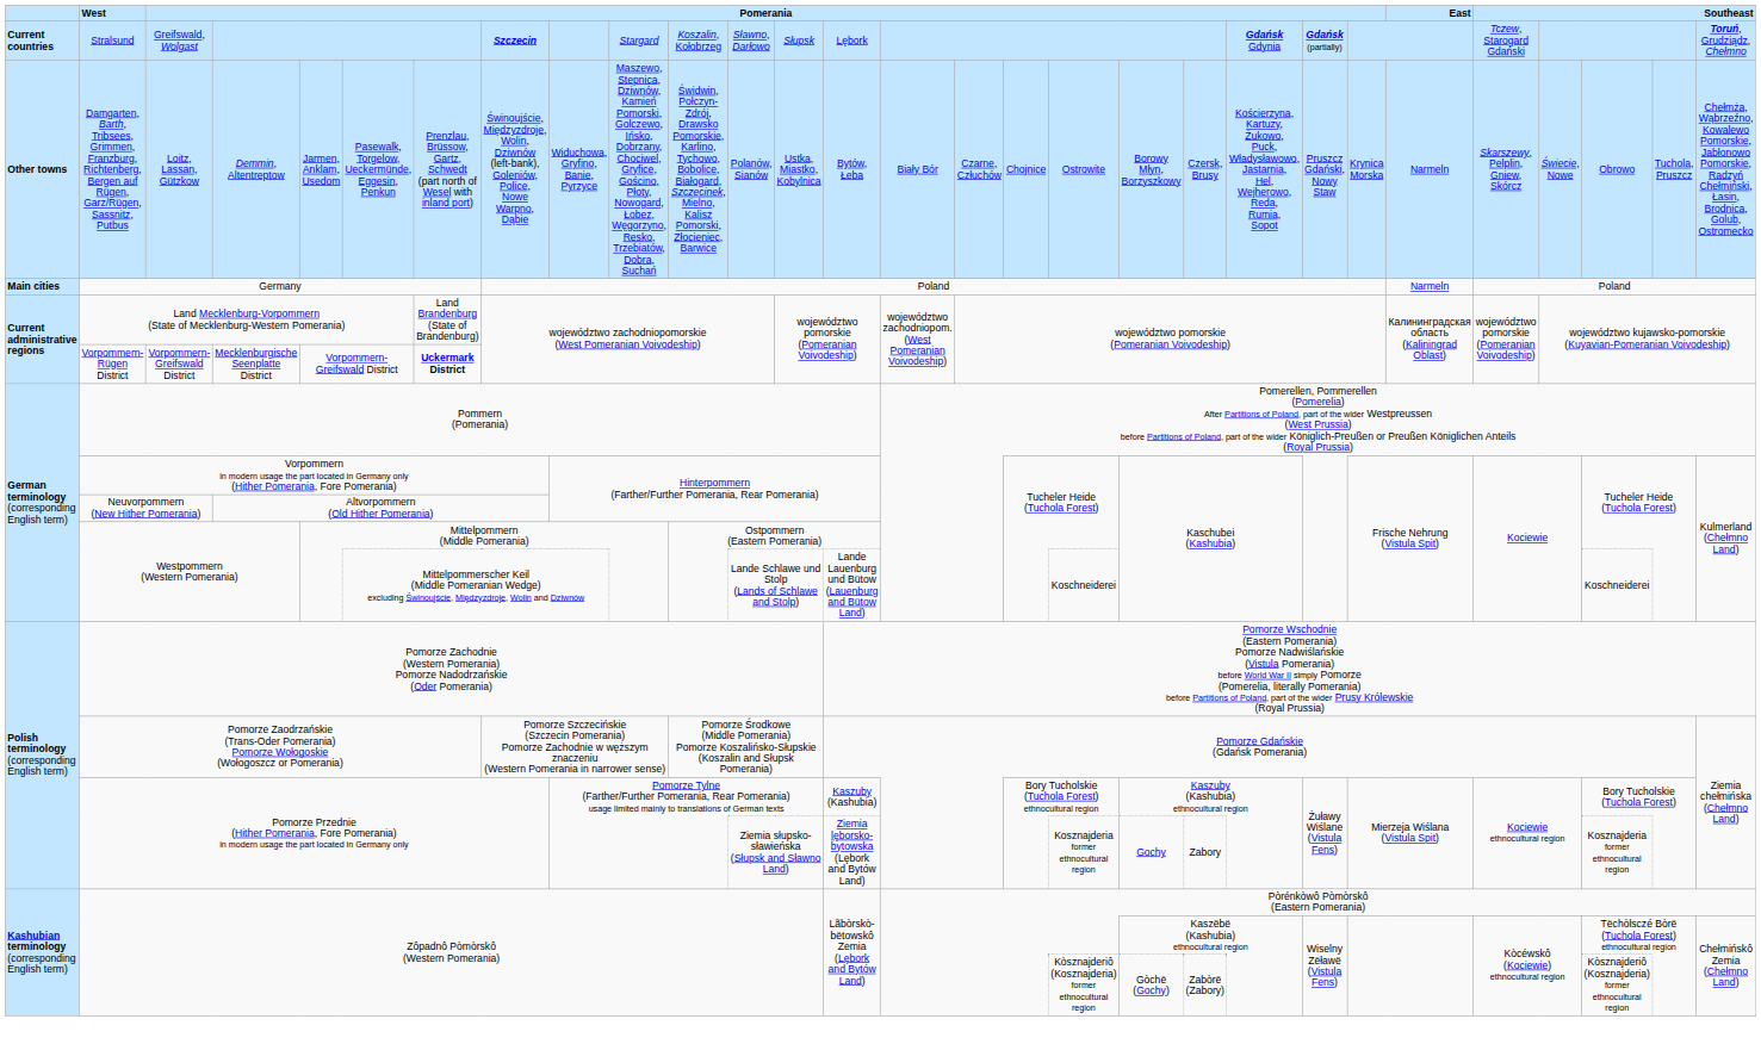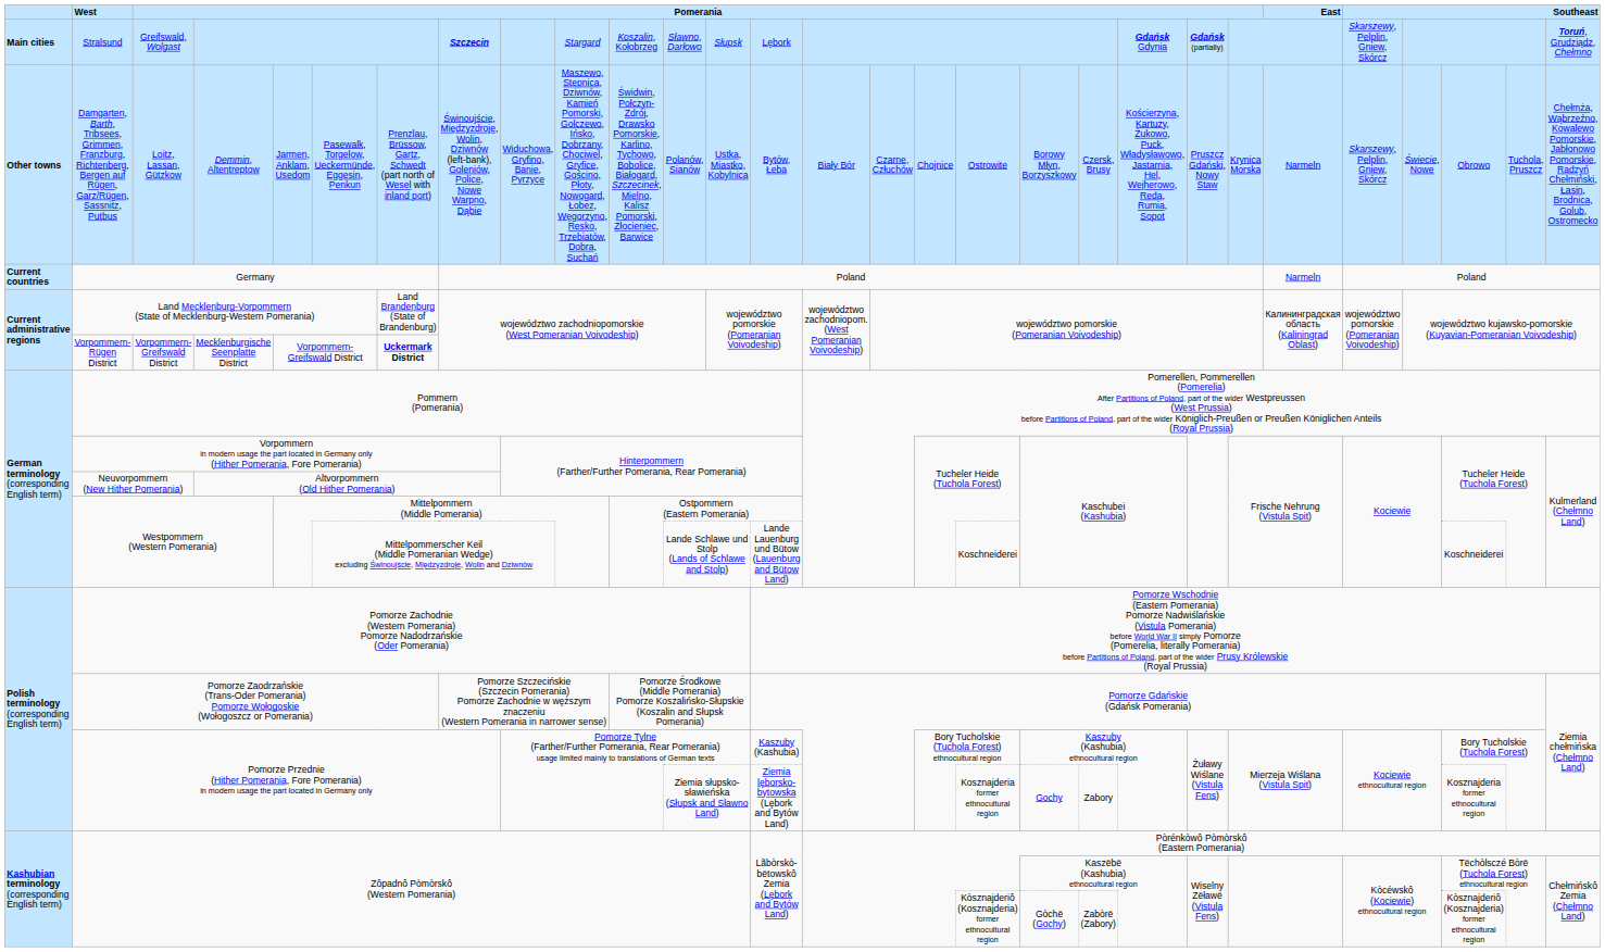 <table class=wikitable style="font-size:85%">
 <tr style="background:#c2e6ff;">
 <td></td>
 <td align="left"><strong> West</strong></td>
 <td colspan="21" style="text-align:center;"><strong>Pomerania</strong></td>
 <td align="right"><strong>East</strong></td>
 <td colspan="5" align="right"><strong>Southeast</strong></td>
 </tr>
 <tr style="text-align:center;" bgcolor="#C2E6FF">
-<td style="background:#c2e6ff; text-align:left;"><strong>Current countries</strong></td>
+<td style="background:#c2e6ff; text-align:left"><strong>Main cities</strong></td>
 <td><a href='#'>Stralsund</a></td>
 <td><a href='#'>Greifswald</a>,<br><em><a href='#'>Wolgast</a></em></td>
 <td colspan="4"></td>
 <td><strong><em><a href='#'>Szczecin</a></em></strong></td>
 <td></td>
 <td><em><a href='#'>Stargard</a></em></td>
 <td><em><a href='#'>Koszalin</a></em>,<br><a href='#'>Kołobrzeg</a></td>
 <td><em><a href='#'>Sławno</a></em>,<br><em><a href='#'>Darłowo</a></em></td>
 <td><em><a href='#'>Słupsk</a></em></td>
 <td><a href='#'>Lębork</a></td>
 <td colspan="6"></td>
 <td><strong><em><a href='#'>Gdańsk</a></em></strong><br><a href='#'>Gdynia</a></td>
 <td><strong><em><a href='#'>Gdańsk</a></em></strong><br><small>(partially)</small></td>
 <td colspan="2"></td>
-<td><em><a href='#'>Tczew</a></em>,<br><a href='#'>Starogard Gdański</a></td>
+<td><em><a href='#'>Skarszewy</a></em>,<br><a href='#'>Pelplin</a>,<br><a href='#'>Gniew</a>,<br><a href='#'>Skórcz</a></td>
 <td colspan="3"></td>
 <td><strong><em><a href='#'>Toruń</a></em></strong>,<br><a href='#'>Grudziądz</a>,<br><em><a href='#'>Chełmno</a></em></td>
 </tr>
 <tr style="text-align:center;" bgcolor="#C2E6FF">
 <td style="background:#c2e6ff; text-align:left"><strong>Other towns</strong></td>
 <td><a href='#'>Damgarten</a>,<br><em><a href='#'>Barth</a></em>,<br> <a href='#'>Tribsees</a>,<br><a href='#'>Grimmen</a>,<br><a href='#'>Franzburg</a>,<br><a href='#'>Richtenberg</a>,<br><a href='#'>Bergen auf Rügen</a>,<br><a href='#'>Garz/Rügen</a>, <br><a href='#'>Sassnitz</a>,<br><a href='#'>Putbus</a></td>
 <td><a href='#'>Loitz</a>,<br><a href='#'>Lassan</a>,<br><a href='#'>Gützkow</a></td>
 <td><em><a href='#'>Demmin</a></em>,<br><a href='#'>Altentreptow</a></td>
 <td><a href='#'>Jarmen</a>,<br><a href='#'>Anklam</a>,<br><a href='#'>Usedom</a></td>
 <td><a href='#'>Pasewalk</a>,<br><a href='#'>Torgelow</a>,<br><a href='#'>Ueckermünde</a>,<br><a href='#'>Eggesin</a>,<br><a href='#'>Penkun</a></td>
 <td><a href='#'>Prenzlau</a>,<br><a href='#'>Brüssow</a>,<br><a href='#'>Gartz</a>,<br><a href='#'>Schwedt</a> (part north of <a href='#'>Wesel</a> with <a href='#'>inland port</a>)</td>
 <td><a href='#'>Świnoujście</a>,<br> <a href='#'>Międzyzdroje</a>,<br><a href='#'>Wolin</a>,<br> <a href='#'>Dziwnów</a> (left-bank),<br><a href='#'>Goleniów</a>,<br><a href='#'>Police</a>,<br><a href='#'>Nowe Warpno</a>,<br><a href='#'>Dąbie</a></td>
 <td><a href='#'>Widuchowa</a>, <br><a href='#'>Gryfino</a>, <br><a href='#'>Banie</a>,<br><a href='#'>Pyrzyce</a></td>
 <td><a href='#'>Maszewo</a>,<br><a href='#'>Stepnica</a>,<br><a href='#'>Dziwnów</a>,<br><a href='#'>Kamień Pomorski</a>,<br> <a href='#'>Golczewo</a>,<br><a href='#'>Ińsko</a>,<br><a href='#'>Dobrzany</a>,<br><a href='#'>Chociwel</a>, <br><a href='#'>Gryfice</a>, <br> <a href='#'>Gościno</a>, <br><a href='#'>Płoty</a>, <br><a href='#'>Nowogard</a>,<br><a href='#'>Łobez</a>,<br><a href='#'>Węgorzyno</a>,<br><a href='#'>Resko</a>,<br><a href='#'>Trzebiatów</a>,<br><a href='#'>Dobra</a>,<br><a href='#'>Suchań</a></td>
 <td><a href='#'>Świdwin</a>,<br><a href='#'>Połczyn-Zdrój</a>,<br><a href='#'>Drawsko Pomorskie</a>,<br><a href='#'>Karlino</a>,<br><a href='#'>Tychowo</a>,<br><a href='#'>Bobolice</a>,<br><a href='#'>Białogard</a>,<br><em><a href='#'>Szczecinek</a></em>,<br><a href='#'>Mielno</a>,<br><a href='#'>Kalisz Pomorski</a>,<br><a href='#'>Złocieniec</a>,<br><a href='#'>Barwice</a></td>
 <td><a href='#'>Polanów</a>,<br><a href='#'>Sianów</a></td>
 <td><a href='#'>Ustka</a>,<br><a href='#'>Miastko</a>,<br><a href='#'>Kobylnica</a></td>
 <td><a href='#'>Bytów</a>,<br><a href='#'>Łeba</a></td>
 <td><a href='#'>Biały Bór</a></td>
 <td><a href='#'>Czarne</a>,<br><a href='#'>Człuchów</a></td>
 <td><a href='#'>Chojnice</a></td>
 <td><a href='#'>Ostrowite</a></td>
 <td><a href='#'>Borowy Młyn</a>,<br><a href='#'>Borzyszkowy</a></td>
 <td><a href='#'>Czersk</a>,<br><a href='#'>Brusy</a></td>
 <td><a href='#'>Kościerzyna</a>,<br><a href='#'>Kartuzy</a>,<br><a href='#'>Żukowo</a>,<br><a href='#'>Puck</a>,<br><a href='#'>Władysławowo</a>,<br><a href='#'>Jastarnia</a>,<br><a href='#'>Hel</a>,<br><a href='#'>Wejherowo</a>,<br><a href='#'>Reda</a>,<br><a href='#'>Rumia</a>,<br><a href='#'>Sopot</a></td>
 <td><br><a href='#'>Pruszcz Gdański</a>,<br><a href='#'>Nowy Staw</a></td>
 <td><a href='#'>Krynica Morska</a></td>
 <td><a href='#'>Narmeln</a></td>
 <td><em><a href='#'>Skarszewy</a></em>,<br><a href='#'>Pelplin</a>,<br><a href='#'>Gniew</a>,<br><a href='#'>Skórcz</a></td>
 <td><em><a href='#'>Świecie</a></em>,<br><a href='#'>Nowe</a></td>
 <td><a href='#'>Obrowo</a></td>
 <td><a href='#'>Tuchola</a>,<br><a href='#'>Pruszcz</a></td>
 <td><a href='#'>Chełmża</a>,<br><a href='#'>Wąbrzeźno</a>,<br> <a href='#'>Kowalewo Pomorskie</a>,<br><a href='#'>Jabłonowo Pomorskie</a>,<br><a href='#'>Radzyń Chełmiński</a>,<br><a href='#'>Łasin</a>,<br><a href='#'>Brodnica</a>,<br><a href='#'>Golub</a>,<br><a href='#'>Ostromecko</a></td>
 </tr>
 <tr style="text-align:center;">
-<td style="background:#c2e6ff; text-align:left"><strong>Main cities</strong></td>
+<td style="background:#c2e6ff; text-align:left;"><strong>Current countries</strong></td>
 <td colspan="6">Germany</td>
 <td colspan="16">Poland</td>
 <td><a href='#'>Narmeln</a></td>
 <td colspan="5">Poland</td>
 </tr>
 <tr style="text-align:center;">
 <td rowspan="2" style="background:#c2e6ff; text-align:left;"><strong>Current administrative regions</strong></td>
 <td colspan="5" rowspan="1">Land <a href='#'>Mecklenburg-Vorpommern</a><br>(State of Mecklenburg-Western Pomerania)</td>
 <td colspan="1" rowspan="1">Land <a href='#'>Brandenburg</a><br>(State of Brandenburg)</td>
 <td colspan="5" rowspan="2">województwo zachodniopomorskie<br>(<a href='#'>West Pomeranian Voivodeship</a>)</td>
 <td colspan="2" rowspan="2">województwo pomorskie<br> (<a href='#'>Pomeranian Voivodeship</a>)</td>
 <td rowspan="2">województwo zachodniopom.<br>(<a href='#'>West Pomeranian Voivodeship</a>)</td>
 <td colspan="8" rowspan="2">województwo pomorskie<br> (<a href='#'>Pomeranian Voivodeship</a>)</td>
 <td rowspan="2">Калининградская область (<a href='#'>Kaliningrad Oblast</a>)</td>
 <td rowspan="2">województwo pomorskie<br> (<a href='#'>Pomeranian Voivodeship</a>)</td>
 <td colspan="4" rowspan="2">województwo kujawsko-pomorskie<br> (<a href='#'>Kuyavian-Pomeranian Voivodeship</a>)</td>
 </tr>
 <tr style="text-align:center;">
 <td colspan="1" rowspan="1"><a href='#'>Vorpommern-Rügen</a> District</td>
 <td colspan="1" rowspan="1"><a href='#'>Vorpommern-Greifswald</a> District</td>
 <td colspan="1" rowspan="1"><a href='#'>Mecklenburgische Seenplatte</a> District</td>
 <td colspan="2" rowspan="1"><a href='#'>Vorpommern-Greifswald</a> District</td>
 <td colspan="1" rowspan="1"><strong><a href='#'>Uckermark</a> District</strong></td>
 </tr>
 <tr style="text-align:center;">
 <td rowspan="5"  style="background:#c2e6ff; text-align:left;"><strong>German terminology</strong><br>(corresponding English term)</td>
 <td colspan="13">Pommern<br>(Pomerania)</td>
 <td style='border-style: solid  solid  none  solid;' colspan="15">Pomerellen, Pommerellen<br>(<a href='#'>Pomerelia</a>)<br> <small>After <a href='#'>Partitions of Poland</a>, part of the wider</small> Westpreussen<br>(<a href='#'>West Prussia</a>)<br><small>before <a href='#'>Partitions of Poland</a>, part of the wider</small> Königlich-Preußen or Preußen Königlichen Anteils<br>(<a href='#'>Royal Prussia</a>)</td>
 </tr>
 <tr style="text-align:center;">
 <td colspan="7">Vorpommern<br><small>in modern usage the part located in Germany only</small><br>(<a href='#'>Hither Pomerania</a>, Fore Pomerania)<br></td>
 <td colspan="6" rowspan="2"><a href='#'>Hinterpommern</a><br>(Farther/Further Pomerania, Rear Pomerania)</td>
 <td style='border-style: none  solid  solid  solid' colspan="2" rowspan="4"></td>
 <td style='border-style: solid  solid  none  solid' colspan="2" rowspan="3">Tucheler Heide<br> (<a href='#'>Tuchola Forest</a>)</td>
 <td colspan="3" rowspan="4">Kaschubei<br>(<a href='#'>Kashubia</a>)</td>
 <td style='border-style: none  solid  solid  solid' rowspan="4"></td>
 <td colspan="2" rowspan="4">Frische Nehrung<br>(<a href='#'>Vistula Spit</a>)</td>
 <td colspan="2" rowspan="4"><a href='#'>Kociewie</a></td>
 <td style='border-style: solid  solid  none  solid' colspan="2" rowspan="3">Tucheler Heide<br> (<a href='#'>Tuchola Forest</a>)</td>
 <td rowspan="4">Kulmerland <br> (<a href='#'>Chełmno Land</a>)</td>
 </tr>
 <tr style="text-align:center;">
 <td colspan="2">Neuvorpommern <br>(<a href='#'>New Hither Pomerania</a>)</td>
 <td colspan="5">Altvorpommern <br>(<a href='#'>Old Hither Pomerania</a>)</td>
 </tr>
 <tr style="text-align:center;">
 <td colspan="3" rowspan="2">Westpommern <br>(Western Pomerania)</td>
 <td style='border-style: solid  solid  none  solid;' colspan="6">Mittelpommern<br>(Middle Pomerania)</td>
 <td style='border-style: solid  solid  none  solid;' colspan="4">Ostpommern<br>(Eastern Pomerania)</td>
 </tr>
 <tr style="text-align:center;">
 <td style='border-style: none  dotted  solid  solid;' colspan="1"></td>
 <td style='border-style: dotted  dotted  solid  dotted;'  colspan="4">Mittelpommerscher Keil<br> (Middle Pomeranian Wedge) <br>  <small>excluding <a href='#'>Świnoujście</a>, <a href='#'>Międzyzdroje</a>, <a href='#'>Wolin</a> and <a href='#'>Dziwnów</a></small></td>
 <td style='border-style: none  solid  solid  dotted;'></td>
 <td style='border-style: none  dotted  solid  solid;'></td>
 <td style='border-style: dotted  dotted  solid  dotted;' colspan="2">Lande Schlawe und Stolp<br>(<a href='#'>Lands of Schlawe and Stolp</a>)</td>
 <td style='border-style: dotted  solid  solid  dotted;' colspan="1">Lande Lauenburg und Bütow<br>(<a href='#'>Lauenburg and Bütow Land</a>)</td>
 <td style='border-style: none  dotted  solid  solid'></td>
 <td style='border-style: dotted  dotted  solid  dotted'>Koschneiderei</td>
 <td style='border-style: dotted  dotted  solid  solid'>Koschneiderei</td>
 </tr>
 <tr style="text-align:center;">
 <td rowspan="4" style="background:#c2e6ff; text-align:left;"><strong>Polish terminology</strong><br>(corresponding English term)</td>
 <td colspan="12">Pomorze Zachodnie<br>(Western Pomerania)<br>Pomorze Nadodrzańskie<br>(<a href='#'>Oder</a> Pomerania)<br></td>
 <td colspan="16"><a href='#'>Pomorze Wschodnie</a><br>(Eastern Pomerania)<br>Pomorze Nadwiślańskie<br>(<a href='#'>Vistula</a> Pomerania)<br><small>before <a href='#'>World War II</a> simply</small> Pomorze<br>(Pomerelia, literally Pomerania)<br><small>before <a href='#'>Partitions of Poland</a>, part of the wider</small> <a href='#'>Prusy Królewskie</a><br>(Royal Prussia)</td>
 </tr>
 <tr style="text-align:center;">
 <td colspan="6">Pomorze Zaodrzańskie<br>(Trans-Oder Pomerania)<br><a href='#'>Pomorze Wołogoskie</a><br>(Wołogoszcz or  Pomerania)</td>
 <td colspan="3">Pomorze Szczecińskie<br> (Szczecin Pomerania)<br>Pomorze Zachodnie w węższym znaczeniu<br>(Western Pomerania in narrower sense)</td>
 <td colspan="3">Pomorze Środkowe<br>(Middle Pomerania)<br>Pomorze Koszalińsko-Słupskie<br>(Koszalin and Słupsk Pomerania)</td>
 <td style='border-style: solid  solid  none  solid;' colspan="15"><a href='#'>Pomorze Gdańskie</a><br>(Gdańsk Pomerania)</td>
 <td rowspan="3">Ziemia chełmińska<br> (<a href='#'>Chełmno Land</a>)</td>
 </tr>
 <tr style="text-align:center;">
 <td colspan="7" rowspan="2">Pomorze Przednie<br>(<a href='#'>Hither Pomerania</a>, Fore Pomerania)<br><small>in modern usage the part located in Germany only </small></td>
 <td style='border-style: solid  solid  none  solid;' colspan="5"><a href='#'>Pomorze Tylne</a><br>(Farther/Further Pomerania, Rear Pomerania)<br><small>usage limited mainly to translations of German texts</small></td>
 <td style='border-style: solid  solid  none  solid;'><a href='#'>Kaszuby</a><br>(Kashubia)</td>
 <td style='border-style: none  solid  none  solid;' colspan="2" rowspan="2"></td>
 <td style='border-style: solid  solid  none  solid;' colspan="2">Bory Tucholskie<br>(<a href='#'>Tuchola Forest</a>)<br><small>ethnocultural region</small></td>
 <td style='border-style: solid  solid  none  solid;' colspan="3"><a href='#'>Kaszuby</a><br>(Kashubia)<br><small>ethnocultural region</small></td>
 <td rowspan="2">Żuławy Wiślane<br>(<a href='#'>Vistula Fens</a>)</td>
 <td colspan="2" rowspan="2">Mierzeja Wiślana<br>(<a href='#'>Vistula Spit</a>)</td>
 <td colspan="2" rowspan="2"><a href='#'>Kociewie</a><br><small>ethnocultural region</small></td>
 <td style='border-style: solid  solid  none  solid' colspan="2">Bory Tucholskie<br> (<a href='#'>Tuchola Forest</a>)</td>
 </tr>
 <tr style="text-align:center">
 <td style='border-style: none  dotted  solid  solid' colspan="3"></td>
 <td style='border-style: dotted  solid  solid  dotted' colspan="2">Ziemia słupsko-sławieńska<br>(<a href='#'>Słupsk and Sławno Land</a>)</td>
 <td style='border-style: dotted  dotted  solid  solid'><a href='#'>Ziemia lęborsko-bytowska</a><br>(Lębork and Bytów Land)</td>
 <td style='border-style: none  dotted  solid  dotted'></td>
 <td style='border-style: dotted  solid  solid  dotted'>Kosznajderia<br><small>former ethnocultural region</small></td>
 <td style='border-style: dotted  dotted  solid  solid'><a href='#'>Gochy</a></td>
 <td style='border-style: dotted  dotted  solid  dotted'>Zabory</td>
 <td style='border-style: none  solid  solid  dotted'></td>
 <td style='border-style: dotted  dotted  solid  solid'>Kosznajderia<br><small>former ethnocultural region</small></td>
 </tr>
 <tr style="text-align:center;">
 <td rowspan="3" style="background:#c2e6ff; text-align:left;"><strong><a href='#'>Kashubian</a> terminology</strong><br>(corresponding English term)</td>
 <td colspan="12" rowspan="3">Zôpadnô Pòmòrskô<br>(Western Pomerania)</td>
 <td colspan="1" rowspan="3">Lãbòrskò-bëtowskô Zemia<br> (<a href='#'>Lębork and Bytów Land</a>)</td>
 <td style='border-style: solid  solid  none  solid;' colspan="15">Pòrénkòwô Pòmòrskô<br>(Eastern Pomerania)</td>
 </tr>
 <tr style="text-align:center;">
 <td style='border-style: none  solid  none  solid' colspan="4"></td>
 <td style='border-style: solid  solid  none  solid' colspan="3">Kaszëbë<br>(Kashubia)<br><small>ethnocultural region</small></td>
 <td rowspan="2">Wiselny Zëławë<br>(<a href='#'>Vistula Fens</a>)</td>
 <td colspan="2" rowspan="2"></td>
 <td colspan="2" rowspan="2">Kòcéwskô<br>(<a href='#'>Kociewie</a>)<br><small>ethnocultural region</small></td>
 <td style='border-style: solid  solid  none  solid' colspan="2">Tëchòlsczé Bòrë (<a href='#'>Tuchola Forest</a>) <br><small>ethnocultural region</small></td>
 <td rowspan="2">Chełmińskô Zemia<br>(<a href='#'>Chełmno Land</a>)</td>
 </tr>
 <tr style="text-align:center;">
 <td style='border-style: none  dotted  solid  solid' colspan="3"></td>
 <td style='border-style: dotted  solid  solid  dotted'>Kòsznajderiô (Kosznajderia)<br><small>former ethnocultural region</small></td>
 <td style='border-style: dotted  dotted  solid  solid'>Gòchë<br>(<a href='#'>Gochy</a>)</td>
 <td style='border-style: dotted  dotted  solid  dotted'>Zabòrë<br>(Zabory)</td>
 <td style='border-style: none  solid  solid  dotted'></td>
 <td style='border-style: dotted  dotted  solid  solid'>Kòsznajderiô (Kosznajderia)<br><small>former ethnocultural region</small></td>
 </tr>
 </table>
